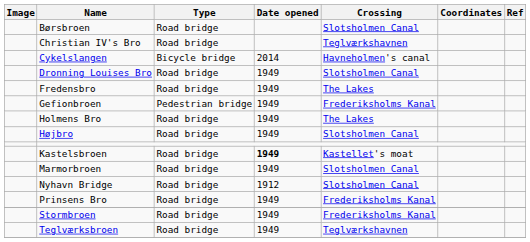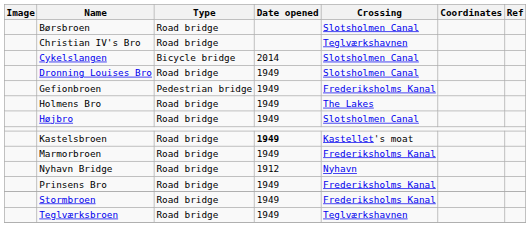 <table class="wikitable sortable">
 <tr>
 <th>Image</th>
 <th>Name</th>
 <th>Type</th>
 <th>Date opened</th>
 <th>Crossing</th>
 <th>Coordinates</th>
 <th>Ref</th>
 </tr>
 <tr>
 <td></td>
 <td>Børsbroen</td>
 <td>Road bridge</td>
 <td></td>
 <td><a href='#'>Slotsholmen Canal</a></td>
 <td></td>
 <td></td>
 </tr>
 <tr>
 <td></td>
 <td>Christian IV's Bro</td>
 <td>Road bridge</td>
 <td></td>
 <td><a href='#'>Teglværkshavnen</a></td>
 <td></td>
 <td></td>
 </tr>
 <tr>
 <td></td>
 <td><a href='#'>Cykelslangen</a></td>
 <td>Bicycle bridge</td>
 <td>2014</td>
-<td><a href='#'>Havneholmen</a>'s canal</td>
+<td><a href='#'>Slotsholmen Canal</a></td>
 <td></td>
 <td></td>
 </tr>
 <tr>
 <td></td>
 <td><a href='#'>Dronning Louises Bro</a></td>
 <td>Road bridge</td>
 <td>1949</td>
 <td><a href='#'>Slotsholmen Canal</a></td>
-<td></td>
-<td></td>
-</tr>
-<tr>
-<td></td>
-<td>Fredensbro</td>
-<td>Road bridge</td>
-<td>1949</td>
-<td><a href='#'>The Lakes</a></td>
 <td></td>
 <td></td>
 </tr>
 <tr>
 <td></td>
 <td>Gefionbroen</td>
 <td>Pedestrian bridge</td>
 <td>1949</td>
 <td><a href='#'>Frederiksholms Kanal</a></td>
 <td></td>
 <td></td>
 </tr>
 <tr>
 <td></td>
 <td>Holmens Bro</td>
 <td>Road bridge</td>
 <td>1949</td>
 <td><a href='#'>The Lakes</a></td>
 <td></td>
 <td></td>
 </tr>
 <tr>
 <td></td>
 <td><a href='#'>Højbro</a></td>
 <td>Road bridge</td>
 <td>1949</td>
 <td><a href='#'>Slotsholmen Canal</a></td>
 <td></td>
 <td></td>
 </tr>
 <tr>
 <td></td>
 </tr>
 <tr>
 <td></td>
 <td>Kastelsbroen</td>
 <td>Road bridge</td>
 <td><strong>1949</strong></td>
 <td><a href='#'>Kastellet</a>'s moat</td>
 <td></td>
 <td></td>
 </tr>
 <tr>
 <td></td>
 <td>Marmorbroen</td>
 <td>Road bridge</td>
 <td>1949</td>
-<td><a href='#'>Slotsholmen Canal</a></td>
+<td><a href='#'>Frederiksholms Kanal</a></td>
 <td></td>
 <td></td>
 </tr>
 <tr>
 <td></td>
 <td>Nyhavn Bridge</td>
 <td>Road bridge</td>
 <td>1912</td>
-<td><a href='#'>Slotsholmen Canal</a></td>
+<td><a href='#'>Nyhavn</a></td>
 <td></td>
 <td></td>
 </tr>
 <tr>
 <td></td>
 <td>Prinsens Bro</td>
 <td>Road bridge</td>
 <td>1949</td>
 <td><a href='#'>Frederiksholms Kanal</a></td>
 <td></td>
 <td></td>
 </tr>
 <tr>
 </tr>
 <tr>
 <td></td>
 <td><a href='#'>Stormbroen</a></td>
 <td>Road bridge</td>
 <td>1949</td>
 <td><a href='#'>Frederiksholms Kanal</a></td>
 <td></td>
 <td></td>
 </tr>
 <tr>
 <td></td>
 <td><a href='#'>Teglværksbroen</a></td>
 <td>Road bridge</td>
 <td>1949</td>
 <td><a href='#'>Teglværkshavnen</a></td>
 <td></td>
 <td></td>
 </tr>
 <tr>
 </tr>
 </table>
